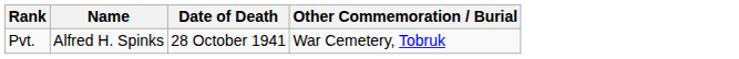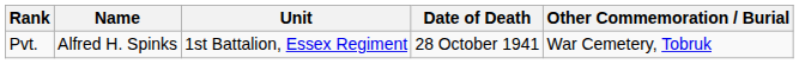 <table class="wikitable">
 <tr>
 <th>Rank</th>
 <th>Name</th>
+<th>Unit</th>
 <th>Date of Death</th>
 <th>Other Commemoration / Burial</th>
 </tr>
 <tr>
 <td>Pvt.</td>
 <td>Alfred H. Spinks</td>
+<td>1st Battalion, <a href='#'>Essex Regiment</a></td>
 <td>28 October 1941</td>
 <td>War Cemetery, <a href='#'>Tobruk</a></td>
 </tr>
 </table>
